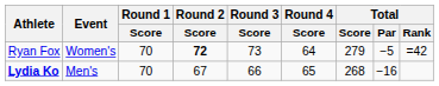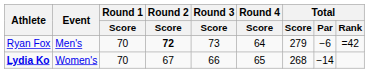 <table class=wikitable style=font-size:90%;text-align:center>
 <tr>
 <th rowspan=2>Athlete</th>
 <th rowspan=2>Event</th>
 <th>Round 1</th>
 <th>Round 2</th>
 <th>Round 3</th>
 <th>Round 4</th>
 <th colspan=3>Total</th>
 </tr>
 <tr style=font-size:95%>
 <th>Score</th>
 <th>Score</th>
 <th>Score</th>
 <th>Score</th>
 <th>Score</th>
 <th>Par</th>
 <th>Rank</th>
 </tr>
 <tr>
 <td align=left><a href='#'>Ryan Fox</a></td>
-<td align=left><a href='#'>Women's</a></td>
+<td align=left><a href='#'>Men's</a></td>
 <td>70</td>
 <td><strong>72</strong></td>
 <td>73</td>
 <td>64</td>
 <td>279</td>
-<td>−5</td>
+<td>−6</td>
 <td>=42</td>
 </tr>
 <tr>
 <td align=left><strong><a href='#'>Lydia Ko</a></strong></td>
-<td align=left><a href='#'>Men's</a></td>
+<td align=left><a href='#'>Women's</a></td>
 <td>70</td>
 <td>67</td>
 <td>66</td>
 <td>65</td>
 <td>268</td>
-<td>−16</td>
+<td>−14</td>
 <td></td>
 </tr>
 </table>
